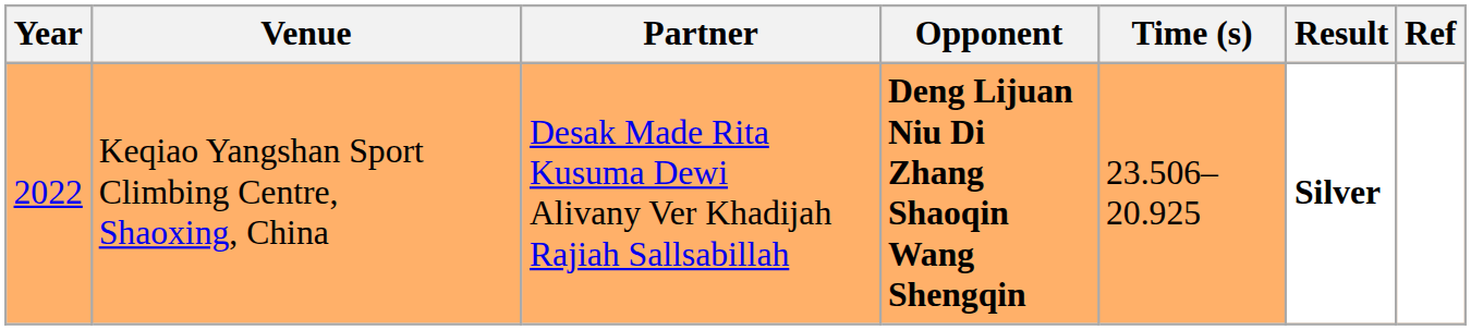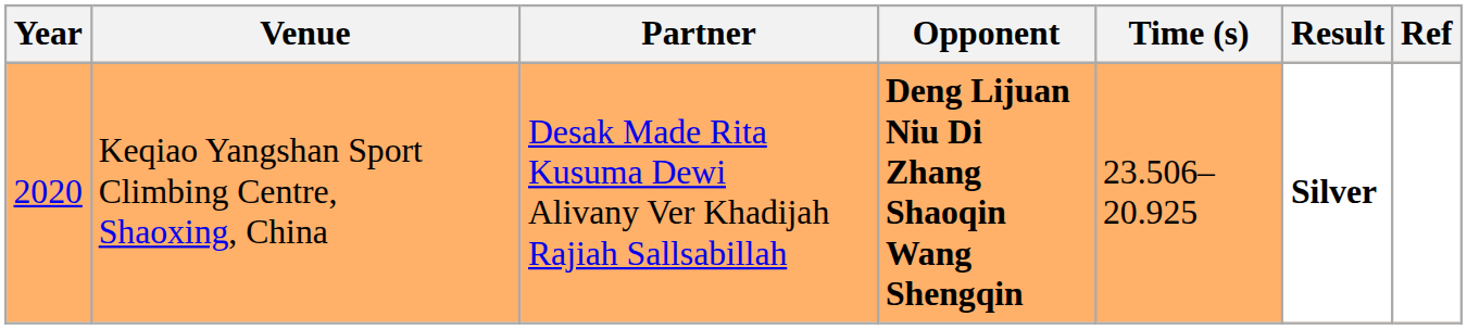 <table class="sortable wikitable" style="font-size: 90%;">
 <tr>
 <th>Year</th>
 <th>Venue</th>
 <th>Partner</th>
 <th>Opponent</th>
 <th>Time (s)</th>
 <th>Result</th>
 <th>Ref</th>
 </tr>
 <tr>
 </tr>
 <tr style="background:#FFB069">
-<td align="center"><a href='#'>2022</a></td>
+<td align="center"><a href='#'>2020</a></td>
 <td align="left">Keqiao Yangshan Sport Climbing Centre,<br> <a href='#'>Shaoxing</a>, China</td>
 <td align="left"> <a href='#'>Desak Made Rita Kusuma Dewi</a> <br> Alivany Ver Khadijah<br> <a href='#'>Rajiah Sallsabillah</a></td>
 <td align="left"><strong> Deng Lijuan<br> Niu Di<br> Zhang Shaoqin<br> Wang Shengqin</strong></td>
 <td align="left">23.506–20.925</td>
 <td style="text-align:left; background:white"> <strong>Silver</strong></td>
 <td style="text-align:center; background:white"></td>
 </tr>
 </table>
